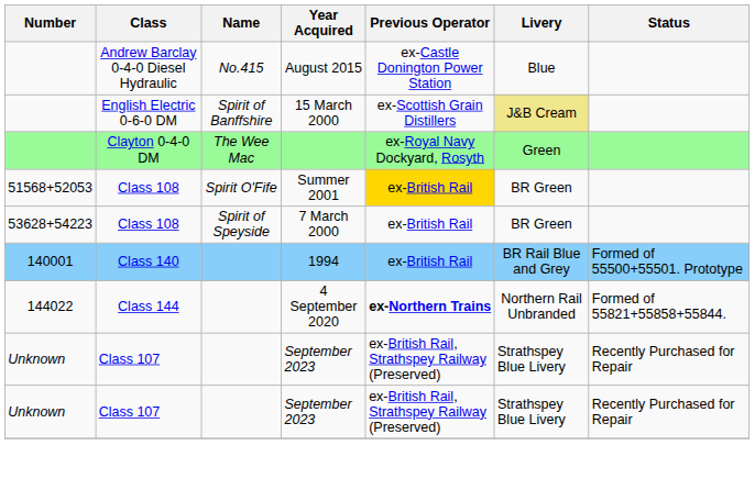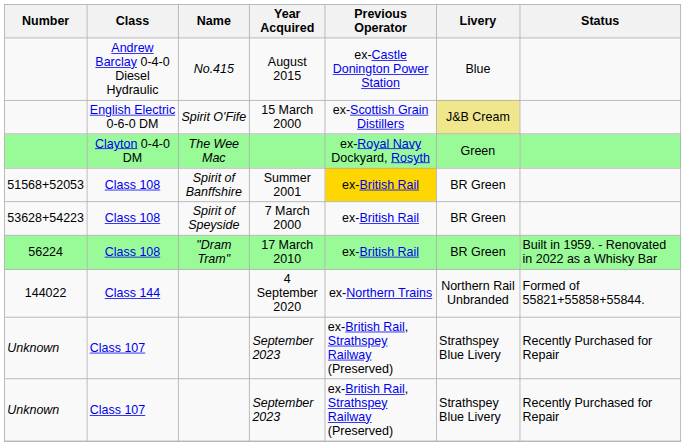 <table class="wikitable">
 <tr>
 <th align=left>Number</th>
 <th align=left>Class</th>
 <th align=left>Name</th>
 <th>Year Acquired</th>
 <th align=left>Previous Operator</th>
 <th align=left>Livery</th>
 <th align=left>Status</th>
 </tr>
 <tr>
 <td align=center></td>
 <td align=center><a href='#'>Andrew Barclay</a> 0-4-0 Diesel Hydraulic</td>
 <td align=center><em>No.415</em></td>
 <td align=center>August 2015</td>
 <td align=center>ex-<a href='#'>Castle Donington Power Station</a></td>
 <td align=center>Blue</td>
 <td align=left></td>
 </tr>
 <tr>
 <td align=center></td>
 <td align=center><a href='#'>English Electric</a> 0-6-0 DM</td>
-<td align=center><em>Spirit of Banffshire</em></td>
+<td align=center><em>Spirit O'Fife</em></td>
 <td align=center>15 March 2000</td>
 <td align=center>ex-<a href='#'>Scottish Grain Distillers</a></td>
 <td align=center style="background: khaki;">J&B Cream</td>
 <td align=left></td>
 </tr>
 <tr>
 <td bgcolor=#98fb98 align=center></td>
 <td bgcolor=#98fb98 align=center><a href='#'>Clayton</a> 0-4-0 DM</td>
 <td bgcolor=#98fb98 align=center><em>The Wee Mac</em></td>
 <td bgcolor=#98fb98 align=center></td>
 <td bgcolor=#98fb98 align=center>ex-<a href='#'>Royal Navy</a> Dockyard, <a href='#'>Rosyth</a></td>
 <td bgcolor=#98fb98 align=center>Green</td>
 <td bgcolor=#98fb98 align=left></td>
 </tr>
 <tr>
 <td align=center>51568+52053</td>
 <td align=center><a href='#'>Class 108</a></td>
-<td align=center><em>Spirit O'Fife</em></td>
+<td align=center><em>Spirit of Banffshire</em></td>
 <td align=center>Summer 2001</td>
 <td align=center style="background: gold;">ex-<a href='#'>British Rail</a></td>
 <td align=center>BR Green</td>
 <td align=left></td>
 </tr>
 <tr>
 <td align=center>53628+54223</td>
 <td align=center><a href='#'>Class 108</a></td>
 <td align=center><em>Spirit of Speyside</em></td>
 <td align=center>7 March 2000</td>
 <td align=center>ex-<a href='#'>British Rail</a></td>
 <td align=center>BR Green</td>
 <td align=left></td>
 </tr>
 <tr>
-<td bgcolor=#87cefa align=center>140001</td>
-<td bgcolor=#87cefa align=center><a href='#'>Class 140</a></td>
-<td bgcolor=#87cefa align=center></td>
-<td bgcolor=#87cefa align=center>1994</td>
-<td bgcolor=#87cefa align=center>ex-<a href='#'>British Rail</a></td>
-<td bgcolor=#87cefa align=center>BR Rail Blue and Grey</td>
-<td bgcolor=#87cefa align=left>Formed of 55500+55501. Prototype</td>
+<td bgcolor=#98fb98 align=center>56224</td>
+<td bgcolor=#98fb98 align=center><a href='#'>Class 108</a></td>
+<td bgcolor=#98fb98 align=center><em>"Dram Tram"</em></td>
+<td bgcolor=#98fb98 align=center>17 March 2010</td>
+<td bgcolor=#98fb98 align=center>ex-<a href='#'>British Rail</a></td>
+<td bgcolor=#98fb98 align=center>BR Green</td>
+<td bgcolor=#98fb98 align=left>Built in 1959. - Renovated in 2022 as a Whisky Bar</td>
 </tr>
 <tr>
 <td align=center>144022</td>
 <td align=center><a href='#'>Class 144</a></td>
 <td align=center></td>
 <td align=center>4 September 2020</td>
-<td align=center><strong>ex-<a href='#'>Northern Trains</a></strong></td>
+<td align=center>ex-<a href='#'>Northern Trains</a></td>
 <td align=center>Northern Rail Unbranded</td>
 <td align=left>Formed of 55821+55858+55844.</td>
 </tr>
 <tr>
 <td><em>Unknown</em></td>
 <td><a href='#'>Class 107</a></td>
 <td></td>
 <td><em>September 2023</em></td>
 <td>ex-<a href='#'>British Rail</a>, <a href='#'>Strathspey Railway</a> (Preserved)</td>
 <td>Strathspey Blue Livery</td>
 <td>Recently Purchased for Repair</td>
 </tr>
 <tr>
 <td><em>Unknown</em></td>
 <td><a href='#'>Class 107</a></td>
 <td></td>
 <td><em>September 2023</em></td>
 <td>ex-<a href='#'>British Rail</a>, <a href='#'>Strathspey Railway</a> (Preserved)</td>
 <td>Strathspey Blue Livery</td>
 <td>Recently Purchased for Repair</td>
 </tr>
 <tr>
 </tr>
 </table>
